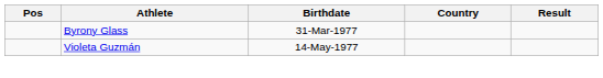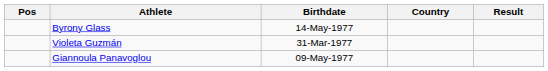 <table class="wikitable"  style="text-align:center; width:70%;">
 <tr>
 <th>Pos</th>
 <th>Athlete</th>
 <th>Birthdate</th>
 <th>Country</th>
 <th>Result</th>
 </tr>
 <tr>
 <td align=center></td>
 <td align=left><a href='#'>Byrony Glass</a></td>
+<td>14-May-1977</td>
+<td align=left></td>
+<td></td>
+</tr>
+<tr>
+<td align=center></td>
+<td align=left><a href='#'>Violeta Guzmán</a></td>
 <td>31-Mar-1977</td>
 <td align=left></td>
 <td></td>
 </tr>
 <tr>
 <td align=center></td>
-<td align=left><a href='#'>Violeta Guzmán</a></td>
-<td>14-May-1977</td>
+<td align=left><a href='#'>Giannoula Panavoglou</a></td>
+<td>09-May-1977</td>
 <td align=left></td>
 <td></td>
 </tr>
 </table>
